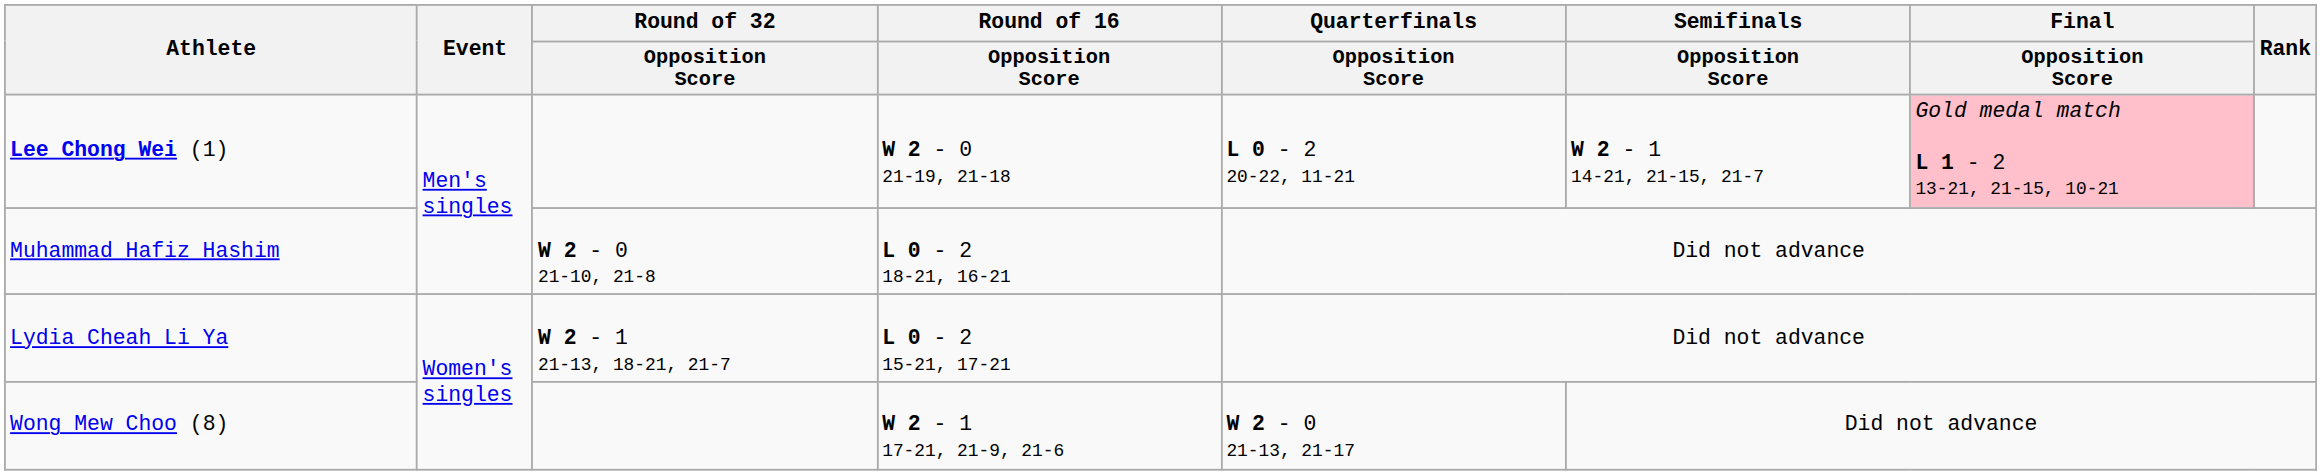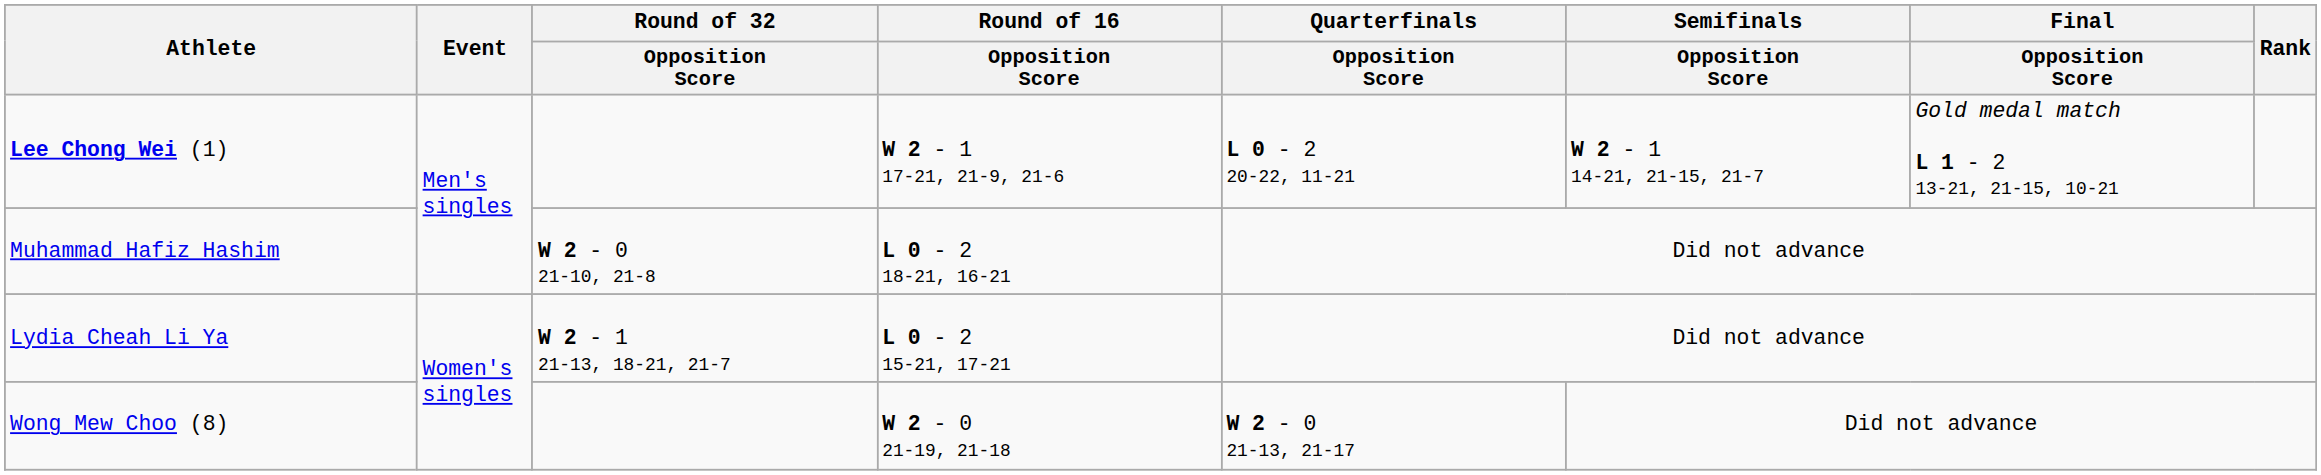 <table class=wikitable width="100%" style="text-align:center; font-size:90%">
 <tr>
 <th rowspan=2 width="18%">Athlete</th>
 <th rowspan=2 width="5%">Event</th>
 <th width="15%">Round of 32</th>
 <th width="15%">Round of 16</th>
 <th width="15%">Quarterfinals</th>
 <th width="15%">Semifinals</th>
 <th width="15%">Final</th>
 <th rowspan=2>Rank</th>
 </tr>
 <tr style="font-size:95%">
 <th>Opposition<br>Score</th>
 <th>Opposition<br>Score</th>
 <th>Opposition<br>Score</th>
 <th>Opposition<br>Score</th>
 <th>Opposition<br>Score</th>
 </tr>
 <tr>
 <td align=left><strong><a href='#'>Lee Chong Wei</a></strong> (1)</td>
 <td align=left rowspan=2><a href='#'>Men's singles</a></td>
 <td></td>
-<td align=left><br><strong>W 2</strong> - 0<br><small>21-19, 21-18</small></td>
+<td align=left><br><strong>W 2</strong> - 1<br><small>17-21, 21-9, 21-6</small></td>
 <td align=left><br><strong>L 0</strong> - 2<br><small>20-22, 11-21</small></td>
 <td align=left><br><strong>W 2</strong> - 1<br><small>14-21, 21-15, 21-7</small></td>
-<td align=left style="background: pink;"><em>Gold medal match</em><br><br><strong>L 1</strong> - 2<br><small>13-21, 21-15, 10-21</small></td>
+<td align=left><em>Gold medal match</em><br><br><strong>L 1</strong> - 2<br><small>13-21, 21-15, 10-21</small></td>
 <td></td>
 </tr>
 <tr>
 <td align=left><a href='#'>Muhammad Hafiz Hashim</a></td>
 <td align=left><br><strong>W 2</strong> - 0<br><small>21-10, 21-8</small></td>
 <td align=left><br><strong>L 0</strong> - 2<br><small>18-21, 16-21</small></td>
 <td colspan=4>Did not advance</td>
 </tr>
 <tr>
 <td align=left><a href='#'>Lydia Cheah Li Ya</a></td>
 <td align=left rowspan=2><a href='#'>Women's singles</a></td>
 <td align=left><br><strong>W 2</strong> - 1<br><small>21-13, 18-21, 21-7</small></td>
 <td align=left><br><strong>L 0</strong> - 2<br><small>15-21, 17-21</small></td>
 <td colspan=4>Did not advance</td>
 </tr>
 <tr>
 <td align=left><a href='#'>Wong Mew Choo</a> (8)</td>
 <td></td>
-<td align=left><br><strong>W 2</strong> - 1<br><small>17-21, 21-9, 21-6</small></td>
+<td align=left><br><strong>W 2</strong> - 0<br><small>21-19, 21-18</small></td>
 <td align=left><br><strong>W 2</strong> - 0<br><small>21-13, 21-17</small></td>
 <td colspan=3>Did not advance</td>
 </tr>
 </table>
